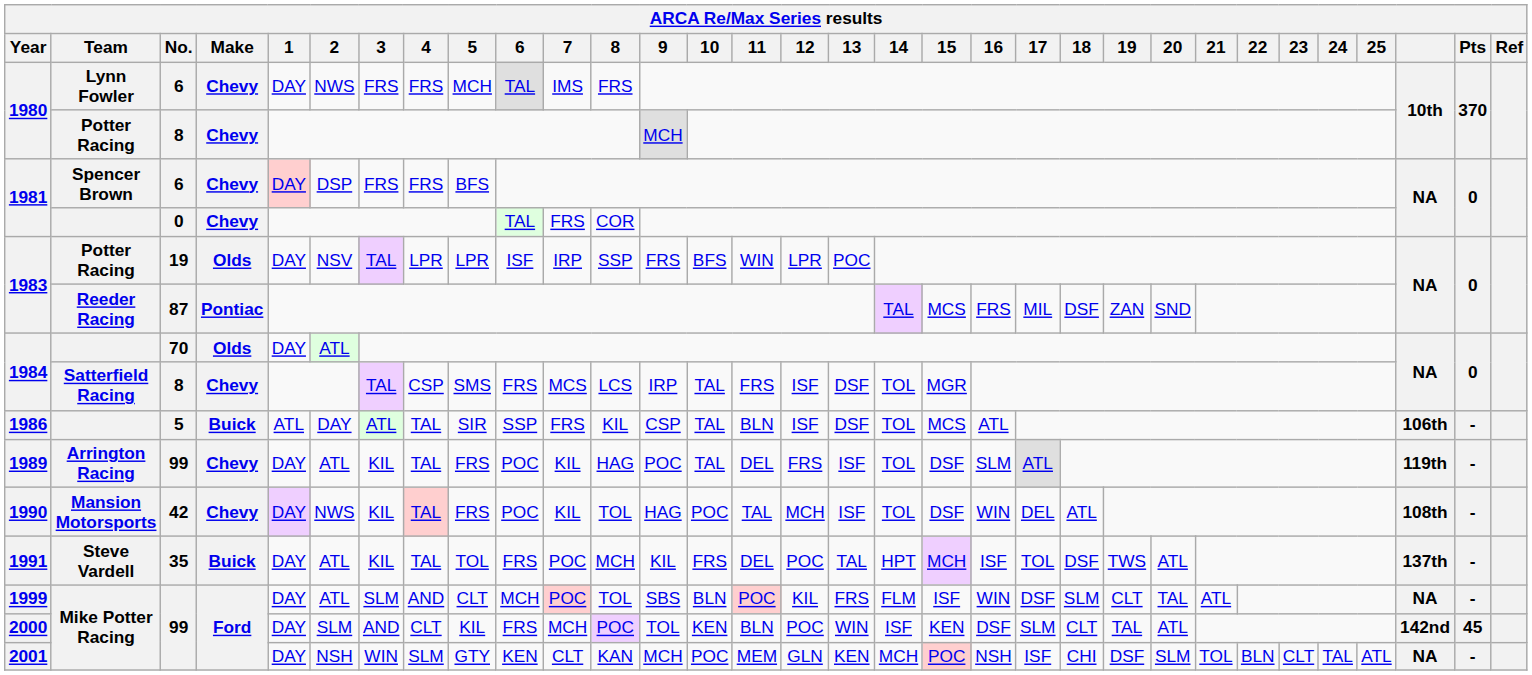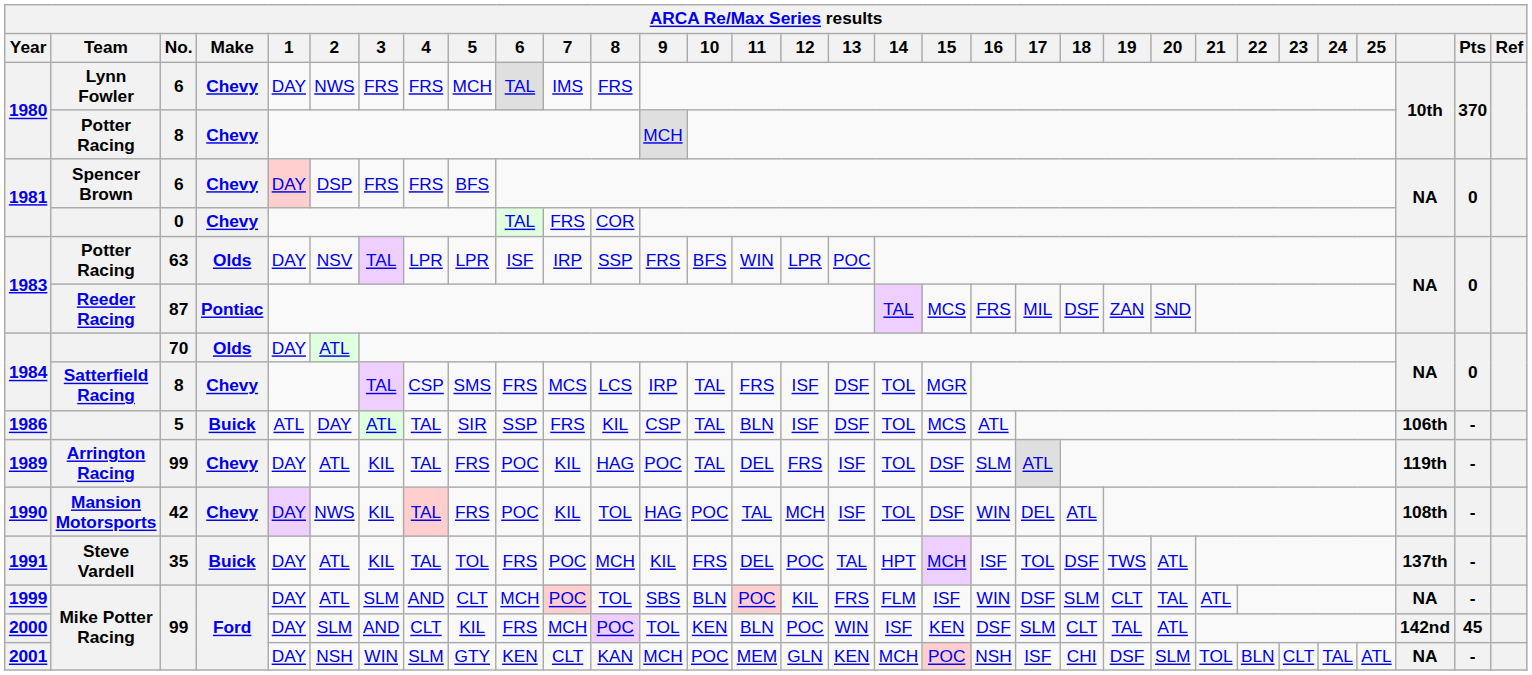 <table class="wikitable" style="text-align:center; font-size:75%">
 <tr>
 <th colspan=45><a href='#'>ARCA Re/Max Series</a> results</th>
 </tr>
 <tr>
 <th>Year</th>
 <th>Team</th>
 <th>No.</th>
 <th>Make</th>
 <th>1</th>
 <th>2</th>
 <th>3</th>
 <th>4</th>
 <th>5</th>
 <th>6</th>
 <th>7</th>
 <th>8</th>
 <th>9</th>
 <th>10</th>
 <th>11</th>
 <th>12</th>
 <th>13</th>
 <th>14</th>
 <th>15</th>
 <th>16</th>
 <th>17</th>
 <th>18</th>
 <th>19</th>
 <th>20</th>
 <th>21</th>
 <th>22</th>
 <th>23</th>
 <th>24</th>
 <th>25</th>
 <th></th>
 <th>Pts</th>
 <th>Ref</th>
 </tr>
 <tr>
 <th rowspan=2><a href='#'>1980</a></th>
 <th>Lynn Fowler</th>
 <th>6</th>
 <th><a href='#'>Chevy</a></th>
 <td><a href='#'>DAY</a></td>
 <td><a href='#'>NWS</a></td>
 <td><a href='#'>FRS</a></td>
 <td><a href='#'>FRS</a></td>
 <td><a href='#'>MCH</a></td>
 <td style="background:#DFDFDF;"><a href='#'>TAL</a><br></td>
 <td><a href='#'>IMS</a></td>
 <td><a href='#'>FRS</a></td>
 <td colspan=17></td>
 <th rowspan=2>10th</th>
 <th rowspan=2>370</th>
 <th rowspan=2></th>
 </tr>
 <tr>
 <th>Potter Racing</th>
 <th>8</th>
 <th><a href='#'>Chevy</a></th>
 <td colspan=8></td>
 <td style="background:#DFDFDF;"><a href='#'>MCH</a><br></td>
 <td colspan=16></td>
 </tr>
 <tr>
 <th rowspan=2><a href='#'>1981</a></th>
 <th>Spencer Brown</th>
 <th>6</th>
 <th><a href='#'>Chevy</a></th>
 <td style="background:#FFCFCF;"><a href='#'>DAY</a><br></td>
 <td><a href='#'>DSP</a></td>
 <td><a href='#'>FRS</a></td>
 <td><a href='#'>FRS</a></td>
 <td><a href='#'>BFS</a></td>
 <td colspan=20></td>
 <th rowspan=2>NA</th>
 <th rowspan=2>0</th>
 <th rowspan=2></th>
 </tr>
 <tr>
 <th></th>
 <th>0</th>
 <th><a href='#'>Chevy</a></th>
 <td colspan=5></td>
 <td style="background:#DFFFDF;"><a href='#'>TAL</a><br></td>
 <td><a href='#'>FRS</a></td>
 <td><a href='#'>COR</a></td>
 <td colspan=17></td>
 </tr>
 <tr>
 <th rowspan=2><a href='#'>1983</a></th>
 <th>Potter Racing</th>
-<th>19</th>
+<th>63</th>
 <th><a href='#'>Olds</a></th>
 <td><a href='#'>DAY</a></td>
 <td><a href='#'>NSV</a></td>
 <td style="background:#EFCFFF;"><a href='#'>TAL</a><br></td>
 <td><a href='#'>LPR</a></td>
 <td><a href='#'>LPR</a></td>
 <td><a href='#'>ISF</a></td>
 <td><a href='#'>IRP</a></td>
 <td><a href='#'>SSP</a></td>
 <td><a href='#'>FRS</a></td>
 <td><a href='#'>BFS</a></td>
 <td><a href='#'>WIN</a></td>
 <td><a href='#'>LPR</a></td>
 <td><a href='#'>POC</a></td>
 <td colspan=12></td>
 <th rowspan=2>NA</th>
 <th rowspan=2>0</th>
 <th rowspan=2></th>
 </tr>
 <tr>
 <th><a href='#'>Reeder Racing</a></th>
 <th>87</th>
 <th><a href='#'>Pontiac</a></th>
 <td colspan=13></td>
 <td style="background:#EFCFFF;"><a href='#'>TAL</a><br></td>
 <td><a href='#'>MCS</a></td>
 <td><a href='#'>FRS</a></td>
 <td><a href='#'>MIL</a></td>
 <td><a href='#'>DSF</a></td>
 <td><a href='#'>ZAN</a></td>
 <td><a href='#'>SND</a></td>
 <td colspan=5></td>
 </tr>
 <tr>
 <th rowspan=2><a href='#'>1984</a></th>
 <th></th>
 <th>70</th>
 <th><a href='#'>Olds</a></th>
 <td><a href='#'>DAY</a></td>
 <td style="background:#DFFFDF;"><a href='#'>ATL</a><br></td>
 <td colspan=23></td>
 <th rowspan=2>NA</th>
 <th rowspan=2>0</th>
 <th rowspan=2></th>
 </tr>
 <tr>
 <th><a href='#'>Satterfield Racing</a></th>
 <th>8</th>
 <th><a href='#'>Chevy</a></th>
 <td colspan=2></td>
 <td style="background:#EFCFFF;"><a href='#'>TAL</a><br></td>
 <td><a href='#'>CSP</a></td>
 <td><a href='#'>SMS</a></td>
 <td><a href='#'>FRS</a></td>
 <td><a href='#'>MCS</a></td>
 <td><a href='#'>LCS</a></td>
 <td><a href='#'>IRP</a></td>
 <td><a href='#'>TAL</a></td>
 <td><a href='#'>FRS</a></td>
 <td><a href='#'>ISF</a></td>
 <td><a href='#'>DSF</a></td>
 <td><a href='#'>TOL</a></td>
 <td><a href='#'>MGR</a></td>
 <td colspan=10></td>
 </tr>
 <tr>
 <th><a href='#'>1986</a></th>
 <th></th>
 <th>5</th>
 <th><a href='#'>Buick</a></th>
 <td><a href='#'>ATL</a></td>
 <td><a href='#'>DAY</a></td>
 <td style="background:#DFFFDF;"><a href='#'>ATL</a><br></td>
 <td><a href='#'>TAL</a></td>
 <td><a href='#'>SIR</a></td>
 <td><a href='#'>SSP</a></td>
 <td><a href='#'>FRS</a></td>
 <td><a href='#'>KIL</a></td>
 <td><a href='#'>CSP</a></td>
 <td><a href='#'>TAL</a></td>
 <td><a href='#'>BLN</a></td>
 <td><a href='#'>ISF</a></td>
 <td><a href='#'>DSF</a></td>
 <td><a href='#'>TOL</a></td>
 <td><a href='#'>MCS</a></td>
 <td><a href='#'>ATL</a></td>
 <td colspan=9></td>
 <th>106th</th>
 <th>-</th>
 <th></th>
 </tr>
 <tr>
 <th><a href='#'>1989</a></th>
 <th><a href='#'>Arrington Racing</a></th>
 <th>99</th>
 <th><a href='#'>Chevy</a></th>
 <td><a href='#'>DAY</a></td>
 <td><a href='#'>ATL</a></td>
 <td><a href='#'>KIL</a></td>
 <td><a href='#'>TAL</a></td>
 <td><a href='#'>FRS</a></td>
 <td><a href='#'>POC</a></td>
 <td><a href='#'>KIL</a></td>
 <td><a href='#'>HAG</a></td>
 <td><a href='#'>POC</a></td>
 <td><a href='#'>TAL</a></td>
 <td><a href='#'>DEL</a></td>
 <td><a href='#'>FRS</a></td>
 <td><a href='#'>ISF</a></td>
 <td><a href='#'>TOL</a></td>
 <td><a href='#'>DSF</a></td>
 <td><a href='#'>SLM</a></td>
 <td style="background:#DFDFDF;"><a href='#'>ATL</a><br></td>
 <td colspan=8></td>
 <th>119th</th>
 <th>-</th>
 <th></th>
 </tr>
 <tr>
 <th><a href='#'>1990</a></th>
 <th><a href='#'>Mansion Motorsports</a></th>
 <th>42</th>
 <th><a href='#'>Chevy</a></th>
 <td style="background:#EFCFFF;"><a href='#'>DAY</a><br></td>
 <td><a href='#'>NWS</a></td>
 <td><a href='#'>KIL</a></td>
 <td style="background:#FFCFCF;"><a href='#'>TAL</a><br></td>
 <td><a href='#'>FRS</a></td>
 <td><a href='#'>POC</a></td>
 <td><a href='#'>KIL</a></td>
 <td><a href='#'>TOL</a></td>
 <td><a href='#'>HAG</a></td>
 <td><a href='#'>POC</a></td>
 <td><a href='#'>TAL</a></td>
 <td><a href='#'>MCH</a></td>
 <td><a href='#'>ISF</a></td>
 <td><a href='#'>TOL</a></td>
 <td><a href='#'>DSF</a></td>
 <td><a href='#'>WIN</a></td>
 <td><a href='#'>DEL</a></td>
 <td><a href='#'>ATL</a></td>
 <td colspan=7></td>
 <th>108th</th>
 <th>-</th>
 <th></th>
 </tr>
 <tr>
 <th><a href='#'>1991</a></th>
 <th>Steve Vardell</th>
 <th>35</th>
 <th><a href='#'>Buick</a></th>
 <td><a href='#'>DAY</a></td>
 <td><a href='#'>ATL</a></td>
 <td><a href='#'>KIL</a></td>
 <td><a href='#'>TAL</a></td>
 <td><a href='#'>TOL</a></td>
 <td><a href='#'>FRS</a></td>
 <td><a href='#'>POC</a></td>
 <td><a href='#'>MCH</a></td>
 <td><a href='#'>KIL</a></td>
 <td><a href='#'>FRS</a></td>
 <td><a href='#'>DEL</a></td>
 <td><a href='#'>POC</a></td>
 <td><a href='#'>TAL</a></td>
 <td><a href='#'>HPT</a></td>
 <td style="background:#EFCFFF;"><a href='#'>MCH</a><br></td>
 <td><a href='#'>ISF</a></td>
 <td><a href='#'>TOL</a></td>
 <td><a href='#'>DSF</a></td>
 <td><a href='#'>TWS</a></td>
 <td><a href='#'>ATL</a></td>
 <td colspan=5></td>
 <th>137th</th>
 <th>-</th>
 <th></th>
 </tr>
 <tr>
 <th><a href='#'>1999</a></th>
 <th rowspan=3>Mike Potter Racing</th>
 <th rowspan=3>99</th>
 <th rowspan=3><a href='#'>Ford</a></th>
 <td><a href='#'>DAY</a></td>
 <td><a href='#'>ATL</a></td>
 <td><a href='#'>SLM</a></td>
 <td><a href='#'>AND</a></td>
 <td><a href='#'>CLT</a></td>
 <td><a href='#'>MCH</a></td>
 <td style="background:#FFCFCF;"><a href='#'>POC</a><br></td>
 <td><a href='#'>TOL</a></td>
 <td><a href='#'>SBS</a></td>
 <td><a href='#'>BLN</a></td>
 <td style="background:#FFCFCF;"><a href='#'>POC</a><br></td>
 <td><a href='#'>KIL</a></td>
 <td><a href='#'>FRS</a></td>
 <td><a href='#'>FLM</a></td>
 <td><a href='#'>ISF</a></td>
 <td><a href='#'>WIN</a></td>
 <td><a href='#'>DSF</a></td>
 <td><a href='#'>SLM</a></td>
 <td><a href='#'>CLT</a></td>
 <td><a href='#'>TAL</a></td>
 <td><a href='#'>ATL</a></td>
 <td colspan=4></td>
 <th>NA</th>
 <th>-</th>
 <th></th>
 </tr>
 <tr>
 <th><a href='#'>2000</a></th>
 <td><a href='#'>DAY</a></td>
 <td><a href='#'>SLM</a></td>
 <td><a href='#'>AND</a></td>
 <td><a href='#'>CLT</a></td>
 <td><a href='#'>KIL</a></td>
 <td><a href='#'>FRS</a></td>
 <td><a href='#'>MCH</a></td>
 <td style="background:#EFCFFF;"><a href='#'>POC</a><br></td>
 <td><a href='#'>TOL</a></td>
 <td><a href='#'>KEN</a></td>
 <td><a href='#'>BLN</a></td>
 <td><a href='#'>POC</a></td>
 <td><a href='#'>WIN</a></td>
 <td><a href='#'>ISF</a></td>
 <td><a href='#'>KEN</a></td>
 <td><a href='#'>DSF</a></td>
 <td><a href='#'>SLM</a></td>
 <td><a href='#'>CLT</a></td>
 <td><a href='#'>TAL</a></td>
 <td><a href='#'>ATL</a></td>
 <td colspan=5></td>
 <th>142nd</th>
 <th>45</th>
 <th></th>
 </tr>
 <tr>
 <th><a href='#'>2001</a></th>
 <td><a href='#'>DAY</a></td>
 <td><a href='#'>NSH</a></td>
 <td><a href='#'>WIN</a></td>
 <td><a href='#'>SLM</a></td>
 <td><a href='#'>GTY</a></td>
 <td><a href='#'>KEN</a></td>
 <td><a href='#'>CLT</a></td>
 <td><a href='#'>KAN</a></td>
 <td><a href='#'>MCH</a></td>
 <td><a href='#'>POC</a></td>
 <td><a href='#'>MEM</a></td>
 <td><a href='#'>GLN</a></td>
 <td><a href='#'>KEN</a></td>
 <td><a href='#'>MCH</a></td>
 <td style="background:#FFCFCF;"><a href='#'>POC</a><br></td>
 <td><a href='#'>NSH</a></td>
 <td><a href='#'>ISF</a></td>
 <td><a href='#'>CHI</a></td>
 <td><a href='#'>DSF</a></td>
 <td><a href='#'>SLM</a></td>
 <td><a href='#'>TOL</a></td>
 <td><a href='#'>BLN</a></td>
 <td><a href='#'>CLT</a></td>
 <td><a href='#'>TAL</a></td>
 <td><a href='#'>ATL</a></td>
 <th>NA</th>
 <th>-</th>
 <th></th>
 </tr>
 </table>
